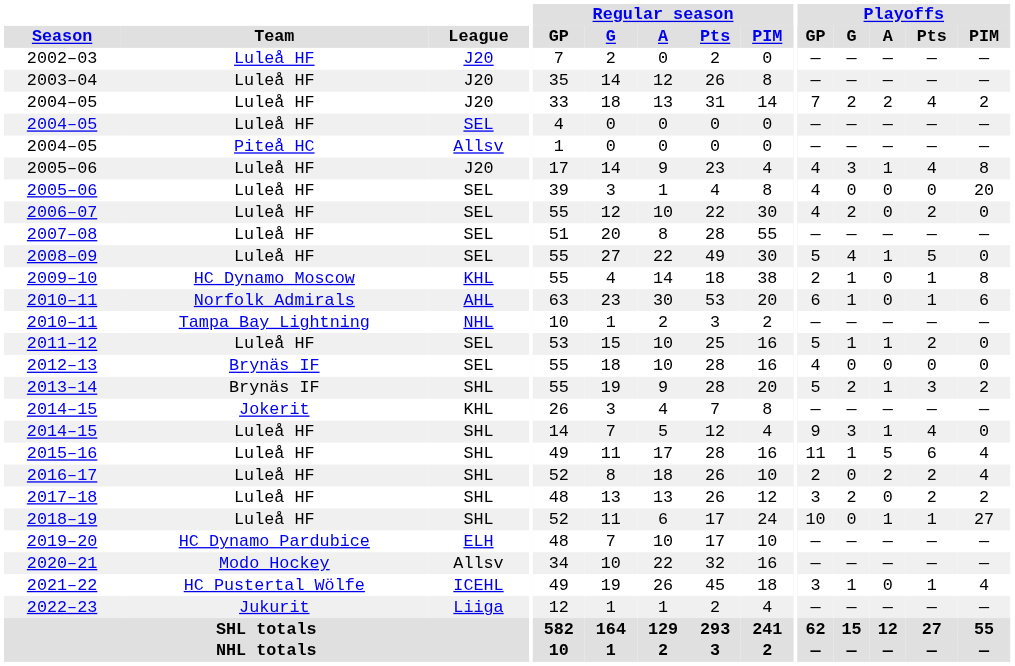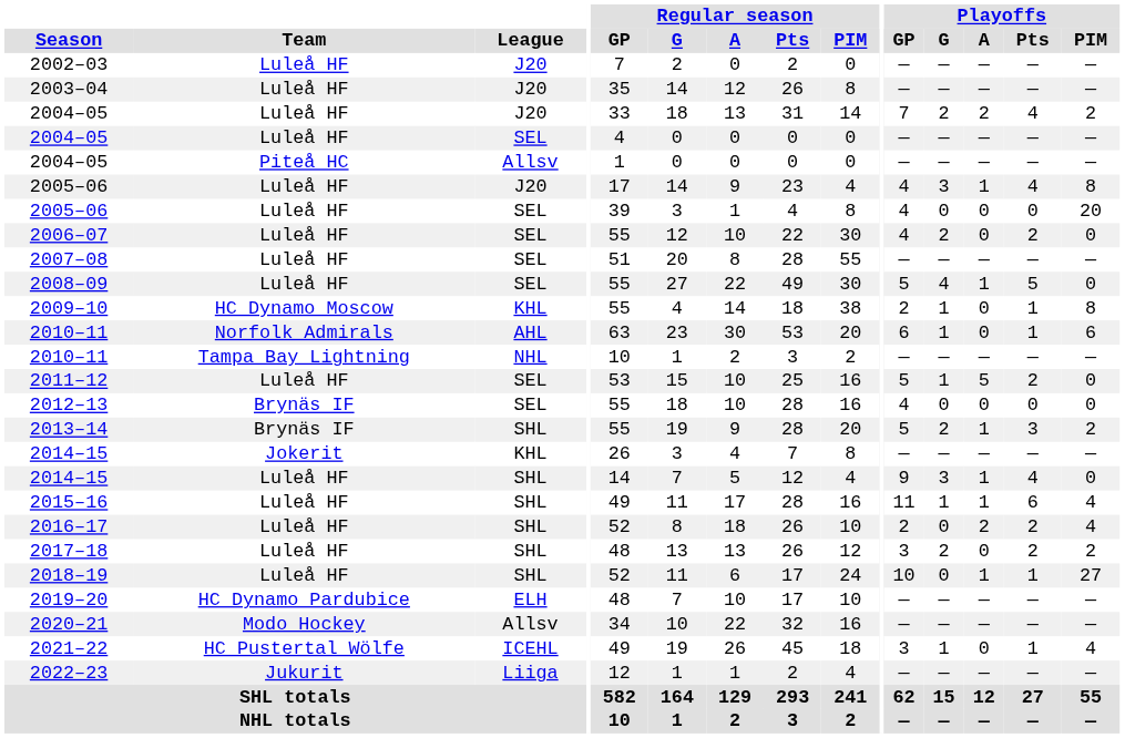 <table border="0" cellpadding="1" cellspacing="0" style="text-align:center; width:60em">
 <tr bgcolor="#e0e0e0">
 <th colspan="3" bgcolor="#ffffff"></th>
 <th rowspan="99" bgcolor="#ffffff"></th>
 <th colspan="5"><a href='#'>Regular season</a></th>
 <th rowspan="99" bgcolor="#ffffff"></th>
 <th colspan="5"><a href='#'>Playoffs</a></th>
 </tr>
 <tr bgcolor="#e0e0e0">
 <th><a href='#'>Season</a></th>
 <th>Team</th>
 <th>League</th>
 <th>GP</th>
 <th><a href='#'>G</a></th>
 <th><a href='#'>A</a></th>
 <th><a href='#'>Pts</a></th>
 <th><a href='#'>PIM</a></th>
 <th>GP</th>
 <th>G</th>
 <th>A</th>
 <th>Pts</th>
 <th>PIM</th>
 </tr>
 <tr>
 <td>2002–03</td>
 <td><a href='#'>Luleå HF</a></td>
 <td><a href='#'>J20</a></td>
 <td>7</td>
 <td>2</td>
 <td>0</td>
 <td>2</td>
 <td>0</td>
 <td>—</td>
 <td>—</td>
 <td>—</td>
 <td>—</td>
 <td>—</td>
 </tr>
 <tr bgcolor="#f0f0f0">
 <td>2003–04</td>
 <td>Luleå HF</td>
 <td>J20</td>
 <td>35</td>
 <td>14</td>
 <td>12</td>
 <td>26</td>
 <td>8</td>
 <td>—</td>
 <td>—</td>
 <td>—</td>
 <td>—</td>
 <td>—</td>
 </tr>
 <tr>
 <td>2004–05</td>
 <td>Luleå HF</td>
 <td>J20</td>
 <td>33</td>
 <td>18</td>
 <td>13</td>
 <td>31</td>
 <td>14</td>
 <td>7</td>
 <td>2</td>
 <td>2</td>
 <td>4</td>
 <td>2</td>
 </tr>
 <tr bgcolor="#f0f0f0">
 <td><a href='#'>2004–05</a></td>
 <td>Luleå HF</td>
 <td><a href='#'>SEL</a></td>
 <td>4</td>
 <td>0</td>
 <td>0</td>
 <td>0</td>
 <td>0</td>
 <td>—</td>
 <td>—</td>
 <td>—</td>
 <td>—</td>
 <td>—</td>
 </tr>
 <tr>
 <td>2004–05</td>
 <td><a href='#'>Piteå HC</a></td>
 <td><a href='#'>Allsv</a></td>
 <td>1</td>
 <td>0</td>
 <td>0</td>
 <td>0</td>
 <td>0</td>
 <td>—</td>
 <td>—</td>
 <td>—</td>
 <td>—</td>
 <td>—</td>
 </tr>
 <tr bgcolor="#f0f0f0">
 <td>2005–06</td>
 <td>Luleå HF</td>
 <td>J20</td>
 <td>17</td>
 <td>14</td>
 <td>9</td>
 <td>23</td>
 <td>4</td>
 <td>4</td>
 <td>3</td>
 <td>1</td>
 <td>4</td>
 <td>8</td>
 </tr>
 <tr>
 <td><a href='#'>2005–06</a></td>
 <td>Luleå HF</td>
 <td>SEL</td>
 <td>39</td>
 <td>3</td>
 <td>1</td>
 <td>4</td>
 <td>8</td>
 <td>4</td>
 <td>0</td>
 <td>0</td>
 <td>0</td>
 <td>20</td>
 </tr>
 <tr bgcolor="#f0f0f0">
 <td><a href='#'>2006–07</a></td>
 <td>Luleå HF</td>
 <td>SEL</td>
 <td>55</td>
 <td>12</td>
 <td>10</td>
 <td>22</td>
 <td>30</td>
 <td>4</td>
 <td>2</td>
 <td>0</td>
 <td>2</td>
 <td>0</td>
 </tr>
 <tr>
 <td><a href='#'>2007–08</a></td>
 <td>Luleå HF</td>
 <td>SEL</td>
 <td>51</td>
 <td>20</td>
 <td>8</td>
 <td>28</td>
 <td>55</td>
 <td>—</td>
 <td>—</td>
 <td>—</td>
 <td>—</td>
 <td>—</td>
 </tr>
 <tr bgcolor="#f0f0f0">
 <td><a href='#'>2008–09</a></td>
 <td>Luleå HF</td>
 <td>SEL</td>
 <td>55</td>
 <td>27</td>
 <td>22</td>
 <td>49</td>
 <td>30</td>
 <td>5</td>
 <td>4</td>
 <td>1</td>
 <td>5</td>
 <td>0</td>
 </tr>
 <tr>
 <td><a href='#'>2009–10</a></td>
 <td><a href='#'>HC Dynamo Moscow</a></td>
 <td><a href='#'>KHL</a></td>
 <td>55</td>
 <td>4</td>
 <td>14</td>
 <td>18</td>
 <td>38</td>
 <td>2</td>
 <td>1</td>
 <td>0</td>
 <td>1</td>
 <td>8</td>
 </tr>
 <tr bgcolor="#f0f0f0">
 <td><a href='#'>2010–11</a></td>
 <td><a href='#'>Norfolk Admirals</a></td>
 <td><a href='#'>AHL</a></td>
 <td>63</td>
 <td>23</td>
 <td>30</td>
 <td>53</td>
 <td>20</td>
 <td>6</td>
 <td>1</td>
 <td>0</td>
 <td>1</td>
 <td>6</td>
 </tr>
 <tr>
 <td><a href='#'>2010–11</a></td>
 <td><a href='#'>Tampa Bay Lightning</a></td>
 <td><a href='#'>NHL</a></td>
 <td>10</td>
 <td>1</td>
 <td>2</td>
 <td>3</td>
 <td>2</td>
 <td>—</td>
 <td>—</td>
 <td>—</td>
 <td>—</td>
 <td>—</td>
 </tr>
 <tr bgcolor="#f0f0f0">
 <td><a href='#'>2011–12</a></td>
 <td>Luleå HF</td>
 <td>SEL</td>
 <td>53</td>
 <td>15</td>
 <td>10</td>
 <td>25</td>
 <td>16</td>
 <td>5</td>
 <td>1</td>
-<td>1</td>
+<td>5</td>
 <td>2</td>
 <td>0</td>
 </tr>
 <tr>
 <td><a href='#'>2012–13</a></td>
 <td><a href='#'>Brynäs IF</a></td>
 <td>SEL</td>
 <td>55</td>
 <td>18</td>
 <td>10</td>
 <td>28</td>
 <td>16</td>
 <td>4</td>
 <td>0</td>
 <td>0</td>
 <td>0</td>
 <td>0</td>
 </tr>
 <tr bgcolor="#f0f0f0">
 <td><a href='#'>2013–14</a></td>
 <td>Brynäs IF</td>
 <td>SHL</td>
 <td>55</td>
 <td>19</td>
 <td>9</td>
 <td>28</td>
 <td>20</td>
 <td>5</td>
 <td>2</td>
 <td>1</td>
 <td>3</td>
 <td>2</td>
 </tr>
 <tr>
 <td><a href='#'>2014–15</a></td>
 <td><a href='#'>Jokerit</a></td>
 <td>KHL</td>
 <td>26</td>
 <td>3</td>
 <td>4</td>
 <td>7</td>
 <td>8</td>
 <td>—</td>
 <td>—</td>
 <td>—</td>
 <td>—</td>
 <td>—</td>
 </tr>
 <tr bgcolor="#f0f0f0">
 <td><a href='#'>2014–15</a></td>
 <td>Luleå HF</td>
 <td>SHL</td>
 <td>14</td>
 <td>7</td>
 <td>5</td>
 <td>12</td>
 <td>4</td>
 <td>9</td>
 <td>3</td>
 <td>1</td>
 <td>4</td>
 <td>0</td>
 </tr>
 <tr>
 <td><a href='#'>2015–16</a></td>
 <td>Luleå HF</td>
 <td>SHL</td>
 <td>49</td>
 <td>11</td>
 <td>17</td>
 <td>28</td>
 <td>16</td>
 <td>11</td>
 <td>1</td>
-<td>5</td>
+<td>1</td>
 <td>6</td>
 <td>4</td>
 </tr>
 <tr bgcolor="#f0f0f0">
 <td><a href='#'>2016–17</a></td>
 <td>Luleå HF</td>
 <td>SHL</td>
 <td>52</td>
 <td>8</td>
 <td>18</td>
 <td>26</td>
 <td>10</td>
 <td>2</td>
 <td>0</td>
 <td>2</td>
 <td>2</td>
 <td>4</td>
 </tr>
 <tr>
 <td><a href='#'>2017–18</a></td>
 <td>Luleå HF</td>
 <td>SHL</td>
 <td>48</td>
 <td>13</td>
 <td>13</td>
 <td>26</td>
 <td>12</td>
 <td>3</td>
 <td>2</td>
 <td>0</td>
 <td>2</td>
 <td>2</td>
 </tr>
 <tr bgcolor="#f0f0f0">
 <td><a href='#'>2018–19</a></td>
 <td>Luleå HF</td>
 <td>SHL</td>
 <td>52</td>
 <td>11</td>
 <td>6</td>
 <td>17</td>
 <td>24</td>
 <td>10</td>
 <td>0</td>
 <td>1</td>
 <td>1</td>
 <td>27</td>
 </tr>
 <tr>
 <td><a href='#'>2019–20</a></td>
 <td><a href='#'>HC Dynamo Pardubice</a></td>
 <td><a href='#'>ELH</a></td>
 <td>48</td>
 <td>7</td>
 <td>10</td>
 <td>17</td>
 <td>10</td>
 <td>—</td>
 <td>—</td>
 <td>—</td>
 <td>—</td>
 <td>—</td>
 </tr>
 <tr bgcolor="#f0f0f0">
 <td><a href='#'>2020–21</a></td>
 <td><a href='#'>Modo Hockey</a></td>
 <td>Allsv</td>
 <td>34</td>
 <td>10</td>
 <td>22</td>
 <td>32</td>
 <td>16</td>
 <td>—</td>
 <td>—</td>
 <td>—</td>
 <td>—</td>
 <td>—</td>
 </tr>
 <tr>
 <td><a href='#'>2021–22</a></td>
 <td><a href='#'>HC Pustertal Wölfe</a></td>
 <td><a href='#'>ICEHL</a></td>
 <td>49</td>
 <td>19</td>
 <td>26</td>
 <td>45</td>
 <td>18</td>
 <td>3</td>
 <td>1</td>
 <td>0</td>
 <td>1</td>
 <td>4</td>
 </tr>
 <tr bgcolor="#f0f0f0">
 <td><a href='#'>2022–23</a></td>
 <td><a href='#'>Jukurit</a></td>
 <td><a href='#'>Liiga</a></td>
 <td>12</td>
 <td>1</td>
 <td>1</td>
 <td>2</td>
 <td>4</td>
 <td>—</td>
 <td>—</td>
 <td>—</td>
 <td>—</td>
 <td>—</td>
 </tr>
 <tr bgcolor="#e0e0e0">
 <th colspan="3">SHL totals</th>
 <th>582</th>
 <th>164</th>
 <th>129</th>
 <th>293</th>
 <th>241</th>
 <th>62</th>
 <th>15</th>
 <th>12</th>
 <th>27</th>
 <th>55</th>
 </tr>
 <tr bgcolor="#e0e0e0">
 <th colspan="3">NHL totals</th>
 <th>10</th>
 <th>1</th>
 <th>2</th>
 <th>3</th>
 <th>2</th>
 <th>—</th>
 <th>—</th>
 <th>—</th>
 <th>—</th>
 <th>—</th>
 </tr>
 </table>
